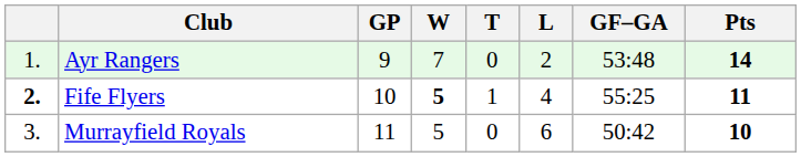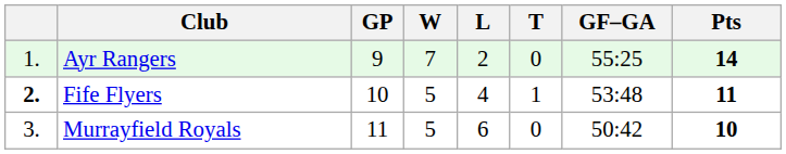 <table class="wikitable">
 <tr>
 <th width="30"></th>
 <th width="200">Club</th>
 <th width="30">GP</th>
 <th width="30">W</th>
+<th width="30">L</th>
 <th width="30">T</th>
-<th width="30">L</th>
 <th width="70">GF–GA</th>
 <th width="70">Pts</th>
 </tr>
 <tr bgcolor="#e6fae6" align="center">
 <td>1.</td>
 <td align="left"><a href='#'>Ayr Rangers</a></td>
 <td>9</td>
 <td>7</td>
+<td>2</td>
 <td>0</td>
-<td>2</td>
-<td>53:48</td>
+<td>55:25</td>
 <td><strong>14</strong></td>
 </tr>
 <tr bgcolor="#FFFFFF" align="center">
 <td><strong>2.</strong></td>
 <td align="left"><a href='#'>Fife Flyers</a></td>
 <td>10</td>
-<td><strong>5</strong></td>
+<td>5</td>
+<td>4</td>
 <td>1</td>
-<td>4</td>
-<td>55:25</td>
+<td>53:48</td>
 <td><strong>11</strong></td>
 </tr>
 <tr bgcolor="#FFFFFF" align="center">
 <td>3.</td>
 <td align="left"><a href='#'>Murrayfield Royals</a></td>
 <td>11</td>
 <td>5</td>
+<td>6</td>
 <td>0</td>
-<td>6</td>
 <td>50:42</td>
 <td><strong>10</strong></td>
 </tr>
 </table>
